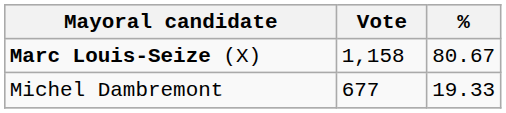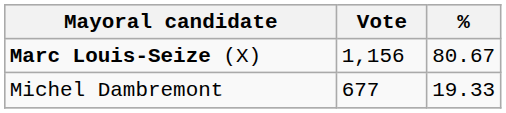 <table class="wikitable">
 <tr>
 <th bgcolor="#DDDDFF" width="200px">Mayoral candidate</th>
 <th bgcolor="#DDDDFF" width="50px">Vote</th>
 <th bgcolor="#DDDDFF" width="30px">%</th>
 </tr>
 <tr>
 <td><strong>Marc Louis-Seize</strong> (X)</td>
-<td>1,158</td>
+<td>1,156</td>
 <td>80.67</td>
 </tr>
 <tr>
 <td>Michel Dambremont</td>
 <td>677</td>
 <td>19.33</td>
 </tr>
 </table>
